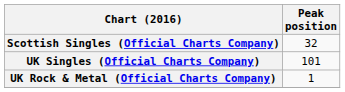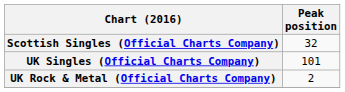 <table class="wikitable sortable plainrowheaders" style="text-align:center">
 <tr>
 <th scope="col">Chart (2016)</th>
 <th scope="col">Peak<br> position</th>
 </tr>
 <tr>
 <th scope="row">Scottish Singles (<a href='#'>Official Charts Company</a>)</th>
 <td>32</td>
 </tr>
 <tr>
 <th scope="row">UK Singles (<a href='#'>Official Charts Company</a>)</th>
 <td>101</td>
 </tr>
 <tr>
 <th scope="row">UK Rock & Metal (<a href='#'>Official Charts Company</a>)</th>
-<td>1</td>
+<td>2</td>
 </tr>
 <tr>
 </tr>
 </table>
